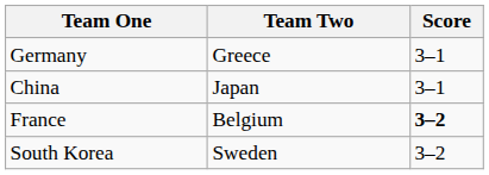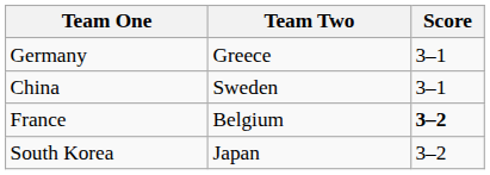 <table class="wikitable">
 <tr>
 <th width=150>Team One</th>
 <th width=150>Team Two</th>
 <th width=50>Score</th>
 </tr>
 <tr>
 <td>Germany</td>
 <td>Greece</td>
 <td>3–1</td>
 </tr>
 <tr>
 <td>China</td>
-<td>Japan</td>
+<td>Sweden</td>
 <td>3–1</td>
 </tr>
 <tr>
 <td>France</td>
 <td>Belgium</td>
 <td><strong>3–2</strong></td>
 </tr>
 <tr>
 <td>South Korea</td>
-<td>Sweden</td>
+<td>Japan</td>
 <td>3–2</td>
 </tr>
 </table>
